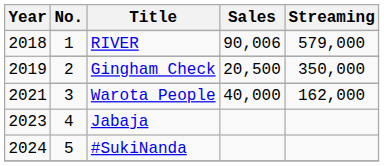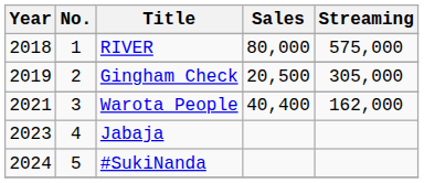 <table class="wikitable" style="text-align:center">
 <tr style="vertical-align:top;">
 <th>Year</th>
 <th>No.</th>
 <th>Title</th>
 <th>Sales</th>
 <th>Streaming</th>
 </tr>
 <tr>
 <td rowspan=2>2018</td>
 </tr>
 <tr>
 <td>1</td>
 <td style="text-align:left;"><a href='#'>RIVER</a></td>
-<td>90,006</td>
-<td>579,000</td>
+<td>80,000</td>
+<td>575,000</td>
 </tr>
 <tr>
 <td rowspan=2>2019</td>
 </tr>
 <tr>
 <td>2</td>
 <td style="text-align:left;"><a href='#'>Gingham Check</a></td>
 <td>20,500</td>
-<td>350,000</td>
+<td>305,000</td>
 </tr>
 <tr>
 <td rowspan=2>2021</td>
 </tr>
 <tr>
 <td>3</td>
 <td style="text-align:left;"><a href='#'>Warota People</a></td>
-<td>40,000</td>
+<td>40,400</td>
 <td>162,000</td>
 </tr>
 <tr>
 <td>2023</td>
 <td>4</td>
 <td style="text-align:left;"><a href='#'>Jabaja</a></td>
 <td></td>
 <td></td>
 </tr>
 <tr>
 <td>2024</td>
 <td>5</td>
 <td style="text-align:left;"><a href='#'>#SukiNanda</a></td>
 <td></td>
 <td></td>
 </tr>
 <tr>
 </tr>
 </table>
